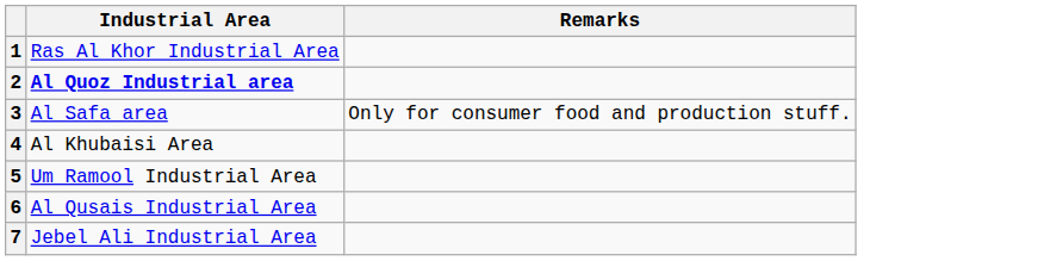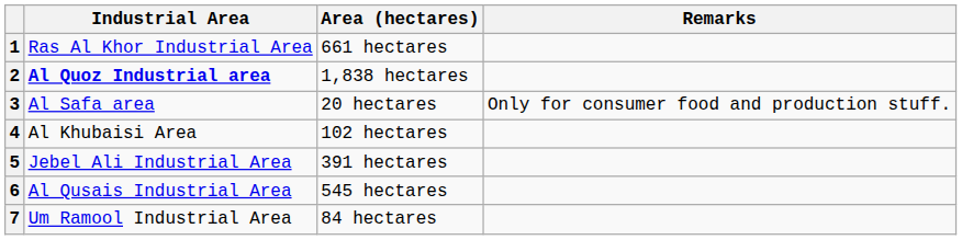 <table class="wikitable">
 <tr>
 <th></th>
 <th>Industrial Area</th>
+<th>Area (hectares)</th>
 <th>Remarks</th>
 </tr>
 <tr>
 <th>1</th>
 <td><a href='#'>Ras Al Khor Industrial Area</a></td>
+<td>661 hectares</td>
 <td></td>
 </tr>
 <tr>
 <th>2</th>
 <td><strong><a href='#'>Al Quoz Industrial area</a></strong></td>
+<td>1,838 hectares</td>
 <td></td>
 </tr>
 <tr>
 <th>3</th>
 <td><a href='#'>Al Safa area</a></td>
+<td>20 hectares</td>
 <td>Only for consumer food and production stuff.</td>
 </tr>
 <tr>
 <th>4</th>
 <td>Al Khubaisi Area</td>
+<td>102 hectares</td>
 <td></td>
 </tr>
 <tr>
 <th>5</th>
-<td><a href='#'>Um Ramool</a> Industrial Area</td>
+<td><a href='#'>Jebel Ali Industrial Area</a></td>
+<td>391 hectares</td>
 <td></td>
 </tr>
 <tr>
 <th>6</th>
 <td><a href='#'>Al Qusais Industrial Area</a></td>
+<td>545 hectares</td>
 <td></td>
 </tr>
 <tr>
 <th>7</th>
-<td><a href='#'>Jebel Ali Industrial Area</a></td>
+<td><a href='#'>Um Ramool</a> Industrial Area</td>
+<td>84 hectares</td>
 <td></td>
 </tr>
 </table>
